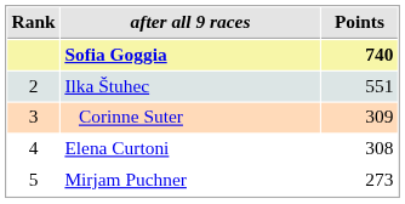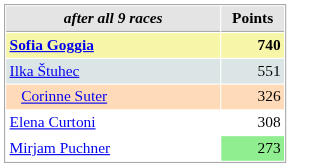 <table cellspacing="1" cellpadding="3" style="border:1px solid #aaa; font-size:86%;">
 <tr style="background:#e4e4e4;">
-<th style="border-bottom:1px solid #aaa; width:10px;">Rank</th>
 <th style="border-bottom:1px solid #aaa; width:185px; white-space:nowrap;"><em>after all 9 races</em></th>
 <th style="border-bottom:1px solid #aaa; width:50px;">Points</th>
 </tr>
 <tr style="background:#f7f6a8;">
-<td style="text-align:center;"></td>
 <td> <strong><a href='#'>Sofia Goggia</a></strong></td>
 <td align="right"><strong>740</strong></td>
 </tr>
 <tr style="background:#dce5e5;">
-<td style="text-align:center;">2</td>
 <td> <a href='#'>Ilka Štuhec</a></td>
 <td align="right">551</td>
 </tr>
 <tr style="background:#ffdab9;">
-<td style="text-align:center;">3</td>
 <td>   <a href='#'>Corinne Suter</a></td>
-<td align="right">309</td>
+<td align="right">326</td>
 </tr>
 <tr>
-<td style="text-align:center;">4</td>
 <td> <a href='#'>Elena Curtoni</a></td>
 <td align="right">308</td>
 </tr>
 <tr>
-<td style="text-align:center;">5</td>
 <td> <a href='#'>Mirjam Puchner</a></td>
-<td align="right">273</td>
+<td align="right" style="background: lightgreen;">273</td>
 </tr>
 </table>
